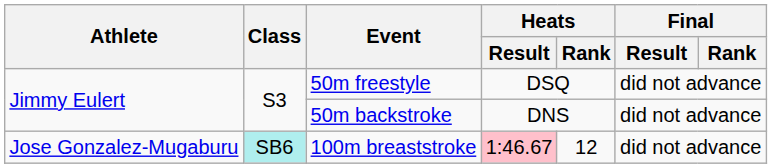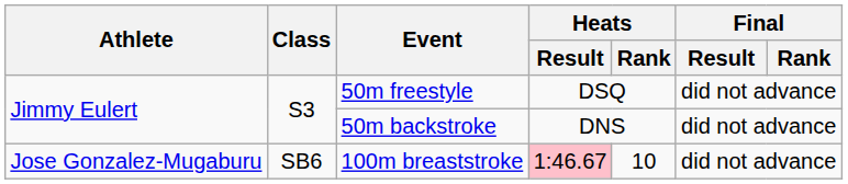 <table class=wikitable style="font-size:90%">
 <tr>
 <th rowspan="2">Athlete</th>
 <th rowspan="2">Class</th>
 <th rowspan="2">Event</th>
 <th colspan="2">Heats</th>
 <th colspan="2">Final</th>
 </tr>
 <tr>
 <th>Result</th>
 <th>Rank</th>
 <th>Result</th>
 <th>Rank</th>
 </tr>
 <tr>
 <td rowspan="2"><a href='#'>Jimmy Eulert</a></td>
 <td rowspan="2" style="text-align:center;">S3</td>
 <td><a href='#'>50m freestyle</a></td>
 <td style="text-align:center;" colspan="2">DSQ</td>
 <td style="text-align:center;" colspan="2">did not advance</td>
 </tr>
 <tr>
 <td><a href='#'>50m backstroke</a></td>
 <td style="text-align:center;" colspan="2">DNS</td>
 <td style="text-align:center;" colspan="2">did not advance</td>
 </tr>
 <tr>
 <td><a href='#'>Jose Gonzalez-Mugaburu</a></td>
-<td style="background: paleturquoise; text-align:center;">SB6</td>
+<td style="text-align:center;">SB6</td>
 <td><a href='#'>100m breaststroke</a></td>
 <td style="background: pink; text-align:center;">1:46.67</td>
-<td style="text-align:center;">12</td>
+<td style="text-align:center;">10</td>
 <td style="text-align:center;" colspan="2">did not advance</td>
 </tr>
 </table>
